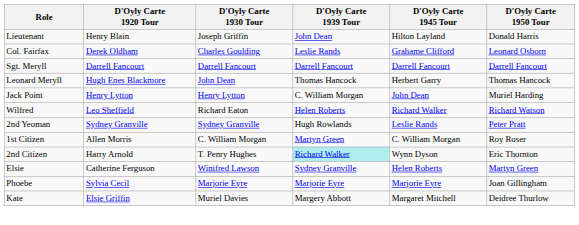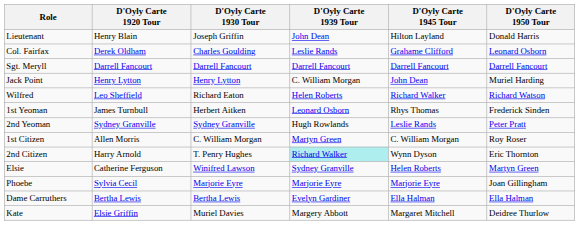 <table class="wikitable" style="width: 65em; font-size: 90%; line-height: 1.2">
 <tr>
 <th>Role</th>
 <th>D'Oyly Carte<br>1920 Tour</th>
 <th>D'Oyly Carte<br>1930 Tour</th>
 <th>D'Oyly Carte<br>1939 Tour</th>
 <th>D'Oyly Carte<br>1945 Tour</th>
 <th>D'Oyly Carte<br>1950 Tour</th>
 </tr>
 <tr>
 <td>Lieutenant</td>
 <td>Henry Blain</td>
 <td>Joseph Griffin</td>
 <td><a href='#'>John Dean</a></td>
 <td>Hilton Layland</td>
 <td>Donald Harris</td>
 </tr>
 <tr>
 <td>Col. Fairfax</td>
 <td><a href='#'>Derek Oldham</a></td>
 <td><a href='#'>Charles Goulding</a></td>
 <td><a href='#'>Leslie Rands</a></td>
 <td><a href='#'>Grahame Clifford</a></td>
 <td><a href='#'>Leonard Osborn</a></td>
 </tr>
 <tr>
 <td>Sgt. Meryll</td>
 <td><a href='#'>Darrell Fancourt</a></td>
 <td><a href='#'>Darrell Fancourt</a></td>
 <td><a href='#'>Darrell Fancourt</a></td>
 <td><a href='#'>Darrell Fancourt</a></td>
 <td><a href='#'>Darrell Fancourt</a></td>
 </tr>
 <tr>
-<td>Leonard Meryll</td>
-<td><a href='#'>Hugh Enes Blackmore</a></td>
-<td><a href='#'>John Dean</a></td>
-<td>Thomas Hancock</td>
-<td>Herbert Garry</td>
-<td>Thomas Hancock</td>
-</tr>
-<tr>
 <td>Jack Point</td>
 <td><a href='#'>Henry Lytton</a></td>
 <td><a href='#'>Henry Lytton</a></td>
 <td>C. William Morgan</td>
 <td><a href='#'>John Dean</a></td>
 <td>Muriel Harding</td>
 </tr>
 <tr>
 <td>Wilfred</td>
 <td><a href='#'>Leo Sheffield</a></td>
 <td>Richard Eaton</td>
 <td><a href='#'>Helen Roberts</a></td>
 <td><a href='#'>Richard Walker</a></td>
 <td><a href='#'>Richard Watson</a></td>
+</tr>
+<tr>
+<td>1st Yeoman</td>
+<td>James Turnbull</td>
+<td>Herbert Aitken</td>
+<td><a href='#'>Leonard Osborn</a></td>
+<td>Rhys Thomas</td>
+<td>Frederick Sinden</td>
 </tr>
 <tr>
 <td>2nd Yeoman</td>
 <td><a href='#'>Sydney Granville</a></td>
 <td><a href='#'>Sydney Granville</a></td>
 <td>Hugh Rowlands</td>
 <td><a href='#'>Leslie Rands</a></td>
 <td><a href='#'>Peter Pratt</a></td>
 </tr>
 <tr>
 <td>1st Citizen</td>
 <td>Allen Morris</td>
 <td>C. William Morgan</td>
 <td><a href='#'>Martyn Green</a></td>
 <td>C. William Morgan</td>
 <td>Roy Roser</td>
 </tr>
 <tr>
 <td>2nd Citizen</td>
 <td>Harry Arnold</td>
 <td>T. Penry Hughes</td>
 <td style="background: paleturquoise;"><a href='#'>Richard Walker</a></td>
 <td>Wynn Dyson</td>
 <td>Eric Thornton</td>
 </tr>
 <tr>
 <td>Elsie</td>
 <td>Catherine Ferguson</td>
 <td><a href='#'>Winifred Lawson</a></td>
 <td><a href='#'>Sydney Granville</a></td>
 <td><a href='#'>Helen Roberts</a></td>
 <td><a href='#'>Martyn Green</a></td>
 </tr>
 <tr>
 <td>Phoebe</td>
 <td><a href='#'>Sylvia Cecil</a></td>
 <td><a href='#'>Marjorie Eyre</a></td>
 <td><a href='#'>Marjorie Eyre</a></td>
 <td><a href='#'>Marjorie Eyre</a></td>
 <td>Joan Gillingham</td>
 </tr>
 <tr>
+<td>Dame Carruthers</td>
+<td><a href='#'>Bertha Lewis</a></td>
+<td><a href='#'>Bertha Lewis</a></td>
+<td><a href='#'>Evelyn Gardiner</a></td>
+<td><a href='#'>Ella Halman</a></td>
+<td><a href='#'>Ella Halman</a></td>
+</tr>
+<tr>
 <td>Kate</td>
 <td><a href='#'>Elsie Griffin</a></td>
 <td>Muriel Davies</td>
 <td>Margery Abbott</td>
 <td>Margaret Mitchell</td>
 <td>Deidree Thurlow</td>
 </tr>
 </table>
